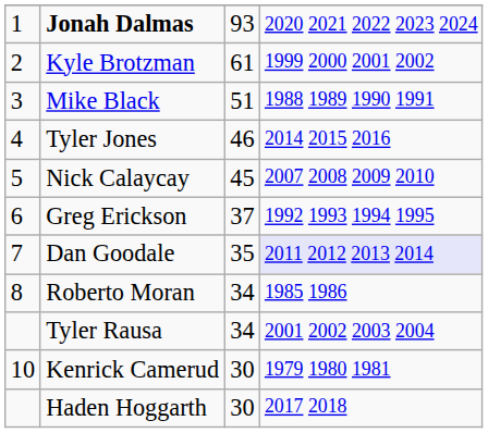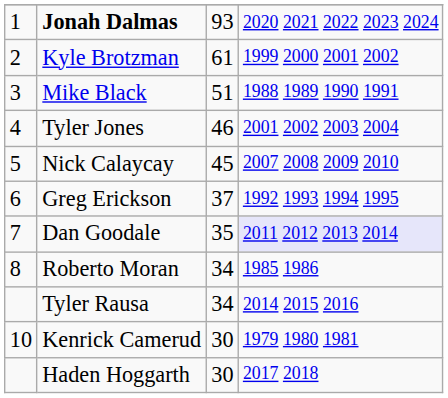 <table class="wikitable">
 <tr>
 </tr>
 <tr>
 <td>1</td>
 <td><strong>Jonah Dalmas</strong></td>
 <td>93</td>
 <td style="font-size:80%;"><a href='#'>2020</a> <a href='#'>2021</a> <a href='#'>2022</a> <a href='#'>2023</a> <a href='#'>2024</a></td>
 </tr>
 <tr>
 <td>2</td>
 <td><a href='#'>Kyle Brotzman</a></td>
 <td>61</td>
 <td style="font-size:80%;"><a href='#'>1999</a> <a href='#'>2000</a> <a href='#'>2001</a> <a href='#'>2002</a></td>
 </tr>
 <tr>
 <td>3</td>
 <td><a href='#'>Mike Black</a></td>
 <td>51</td>
 <td style="font-size:80%;"><a href='#'>1988</a> <a href='#'>1989</a> <a href='#'>1990</a> <a href='#'>1991</a></td>
 </tr>
 <tr>
 <td>4</td>
 <td>Tyler Jones</td>
 <td>46</td>
-<td style="font-size:80%;"><a href='#'>2014</a> <a href='#'>2015</a> <a href='#'>2016</a></td>
+<td style="font-size:80%;"><a href='#'>2001</a> <a href='#'>2002</a> <a href='#'>2003</a> <a href='#'>2004</a></td>
 </tr>
 <tr>
 <td>5</td>
 <td>Nick Calaycay</td>
 <td>45</td>
 <td style="font-size:80%;"><a href='#'>2007</a> <a href='#'>2008</a> <a href='#'>2009</a> <a href='#'>2010</a></td>
 </tr>
 <tr>
 <td>6</td>
 <td>Greg Erickson</td>
 <td>37</td>
 <td style="font-size:80%;"><a href='#'>1992</a> <a href='#'>1993</a> <a href='#'>1994</a> <a href='#'>1995</a></td>
 </tr>
 <tr>
 <td>7</td>
 <td>Dan Goodale</td>
 <td>35</td>
 <td style="background: lavender; font-size:80%;"><a href='#'>2011</a> <a href='#'>2012</a> <a href='#'>2013</a> <a href='#'>2014</a></td>
 </tr>
 <tr>
 <td>8</td>
 <td>Roberto Moran</td>
 <td>34</td>
 <td style="font-size:80%;"><a href='#'>1985</a> <a href='#'>1986</a></td>
 </tr>
 <tr>
 <td></td>
 <td>Tyler Rausa</td>
 <td>34</td>
-<td style="font-size:80%;"><a href='#'>2001</a> <a href='#'>2002</a> <a href='#'>2003</a> <a href='#'>2004</a></td>
+<td style="font-size:80%;"><a href='#'>2014</a> <a href='#'>2015</a> <a href='#'>2016</a></td>
 </tr>
 <tr>
 <td>10</td>
 <td>Kenrick Camerud</td>
 <td>30</td>
 <td style="font-size:80%;"><a href='#'>1979</a> <a href='#'>1980</a> <a href='#'>1981</a></td>
 </tr>
 <tr>
 <td></td>
 <td>Haden Hoggarth</td>
 <td>30</td>
 <td style="font-size:80%;"><a href='#'>2017</a> <a href='#'>2018</a></td>
 </tr>
 </table>
